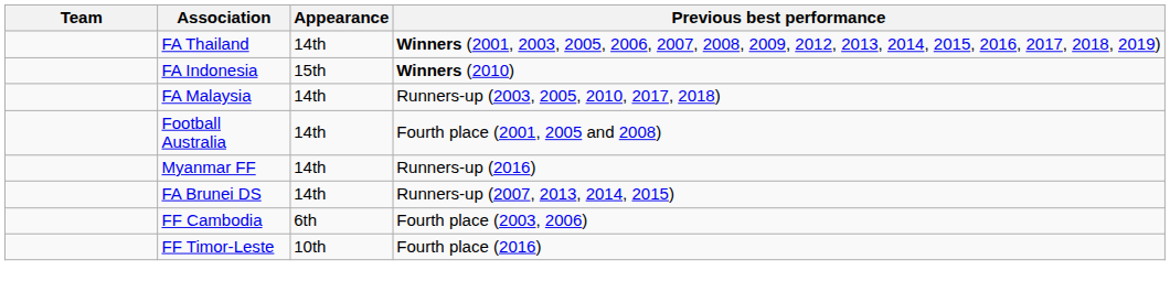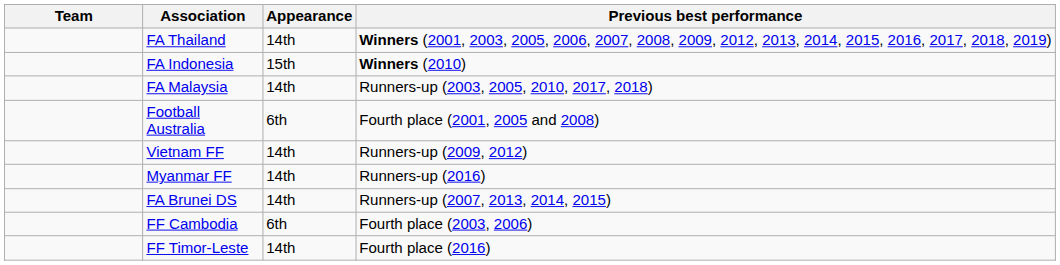 <table class="wikitable sortable">
 <tr>
 <th style="width:140px;">Team</th>
 <th style="width:120px;">Association</th>
 <th style="width:75px;">Appearance</th>
 <th>Previous best performance</th>
 </tr>
 <tr>
 <td></td>
 <td><a href='#'>FA Thailand</a></td>
 <td>14th</td>
 <td><strong>Winners</strong> (<a href='#'>2001</a>, <a href='#'>2003</a>, <a href='#'>2005</a>, <a href='#'>2006</a>, <a href='#'>2007</a>, <a href='#'>2008</a>, <a href='#'>2009</a>, <a href='#'>2012</a>, <a href='#'>2013</a>, <a href='#'>2014</a>, <a href='#'>2015</a>, <a href='#'>2016</a>, <a href='#'>2017</a>, <a href='#'>2018</a>, <a href='#'>2019</a>)</td>
 </tr>
 <tr>
 <td></td>
 <td><a href='#'>FA Indonesia</a></td>
 <td>15th</td>
 <td><strong>Winners</strong> (<a href='#'>2010</a>)</td>
 </tr>
 <tr>
 <td></td>
 <td><a href='#'>FA Malaysia</a></td>
 <td>14th</td>
 <td>Runners-up (<a href='#'>2003</a>, <a href='#'>2005</a>, <a href='#'>2010</a>, <a href='#'>2017</a>, <a href='#'>2018</a>)</td>
 </tr>
 <tr>
 <td></td>
 <td><a href='#'>Football Australia</a></td>
+<td>6th</td>
+<td>Fourth place (<a href='#'>2001</a>, <a href='#'>2005</a> and <a href='#'>2008</a>)</td>
+</tr>
+<tr>
+<td></td>
+<td><a href='#'>Vietnam FF</a></td>
 <td>14th</td>
-<td>Fourth place (<a href='#'>2001</a>, <a href='#'>2005</a> and <a href='#'>2008</a>)</td>
+<td>Runners-up (<a href='#'>2009</a>, <a href='#'>2012</a>)</td>
 </tr>
 <tr>
 <td></td>
 <td><a href='#'>Myanmar FF</a></td>
 <td>14th</td>
 <td>Runners-up (<a href='#'>2016</a>)</td>
 </tr>
 <tr>
 <td></td>
 <td><a href='#'>FA Brunei DS</a></td>
 <td>14th</td>
 <td>Runners-up (<a href='#'>2007</a>, <a href='#'>2013</a>, <a href='#'>2014</a>, <a href='#'>2015</a>)</td>
 </tr>
 <tr>
 <td></td>
 <td><a href='#'>FF Cambodia</a></td>
 <td>6th</td>
 <td>Fourth place (<a href='#'>2003</a>, <a href='#'>2006</a>)</td>
 </tr>
 <tr>
 <td></td>
 <td><a href='#'>FF Timor-Leste</a></td>
-<td>10th</td>
+<td>14th</td>
 <td>Fourth place (<a href='#'>2016</a>)</td>
 </tr>
 </table>
